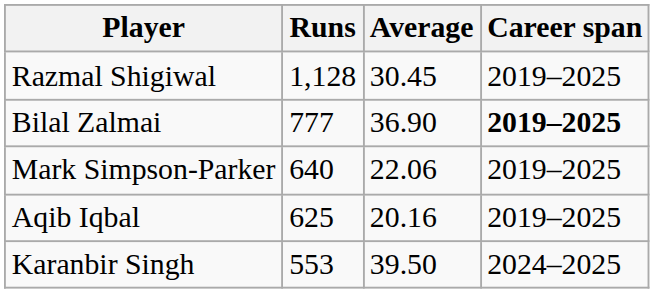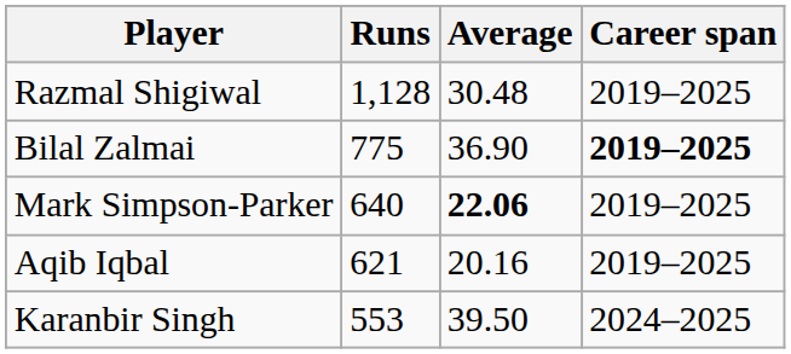 <table class="wikitable">
 <tr>
 <th>Player</th>
 <th>Runs</th>
 <th>Average</th>
 <th>Career span</th>
 </tr>
 <tr>
 <td>Razmal Shigiwal</td>
 <td>1,128</td>
-<td>30.45</td>
+<td>30.48</td>
 <td>2019–2025</td>
 </tr>
 <tr>
 <td>Bilal Zalmai</td>
-<td>777</td>
+<td>775</td>
 <td>36.90</td>
 <td><strong>2019–2025</strong></td>
 </tr>
 <tr>
 <td>Mark Simpson-Parker</td>
 <td>640</td>
-<td>22.06</td>
+<td><strong>22.06</strong></td>
 <td>2019–2025</td>
 </tr>
 <tr>
 <td>Aqib Iqbal</td>
-<td>625</td>
+<td>621</td>
 <td>20.16</td>
 <td>2019–2025</td>
 </tr>
 <tr>
 <td>Karanbir Singh</td>
 <td>553</td>
 <td>39.50</td>
 <td>2024–2025</td>
 </tr>
 </table>
